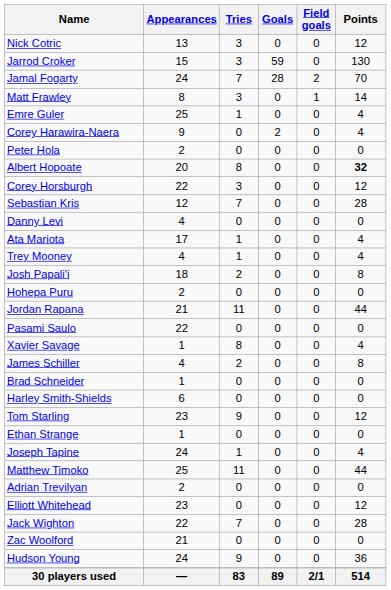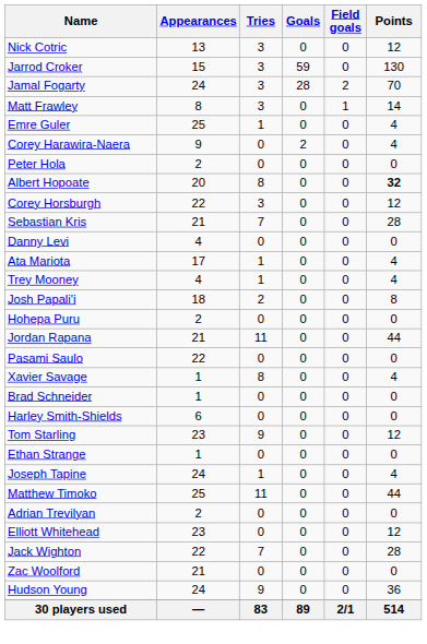 <table class="wikitable sortable" style="text-align: center;">
 <tr>
 <th style="width:12em">Name</th>
 <th><a href='#'>Appearances</a></th>
 <th style="width:3em"><a href='#'>Tries</a></th>
 <th style="width:3em"><a href='#'>Goals</a></th>
 <th style="width:3em"><a href='#'>Field goals</a></th>
 <th style="width:4em">Points</th>
 </tr>
 <tr>
 <td style="text-align:left;"><a href='#'>Nick Cotric</a></td>
 <td>13</td>
 <td>3</td>
 <td>0</td>
 <td>0</td>
 <td>12</td>
 </tr>
 <tr>
 <td style="text-align:left;"><a href='#'>Jarrod Croker</a></td>
 <td>15</td>
 <td>3</td>
 <td>59</td>
 <td>0</td>
 <td>130</td>
 </tr>
 <tr>
 <td style="text-align:left;"><a href='#'>Jamal Fogarty</a></td>
 <td>24</td>
-<td>7</td>
+<td>3</td>
 <td>28</td>
 <td>2</td>
 <td>70</td>
 </tr>
 <tr>
 <td style="text-align:left;"><a href='#'>Matt Frawley</a></td>
 <td>8</td>
 <td>3</td>
 <td>0</td>
 <td>1</td>
 <td>14</td>
 </tr>
 <tr>
 <td style="text-align:left;"><a href='#'>Emre Guler</a></td>
 <td>25</td>
 <td>1</td>
 <td>0</td>
 <td>0</td>
 <td>4</td>
 </tr>
 <tr>
 <td style="text-align:left;"><a href='#'>Corey Harawira-Naera</a></td>
 <td>9</td>
 <td>0</td>
 <td>2</td>
 <td>0</td>
 <td>4</td>
 </tr>
 <tr>
 <td style="text-align:left;"><a href='#'>Peter Hola</a></td>
 <td>2</td>
 <td>0</td>
 <td>0</td>
 <td>0</td>
 <td>0</td>
 </tr>
 <tr>
 <td style="text-align:left;"><a href='#'>Albert Hopoate</a></td>
 <td>20</td>
 <td>8</td>
 <td>0</td>
 <td>0</td>
 <td><strong>32</strong></td>
 </tr>
 <tr>
 <td style="text-align:left;"><a href='#'>Corey Horsburgh</a></td>
 <td>22</td>
 <td>3</td>
 <td>0</td>
 <td>0</td>
 <td>12</td>
 </tr>
 <tr>
 <td style="text-align:left;"><a href='#'>Sebastian Kris</a></td>
-<td>12</td>
+<td>21</td>
 <td>7</td>
 <td>0</td>
 <td>0</td>
 <td>28</td>
 </tr>
 <tr>
 <td style="text-align:left;"><a href='#'>Danny Levi</a></td>
 <td>4</td>
 <td>0</td>
 <td>0</td>
 <td>0</td>
 <td>0</td>
 </tr>
 <tr>
 <td style="text-align:left;"><a href='#'>Ata Mariota</a></td>
 <td>17</td>
 <td>1</td>
 <td>0</td>
 <td>0</td>
 <td>4</td>
 </tr>
 <tr>
 <td style="text-align:left;"><a href='#'>Trey Mooney</a></td>
 <td>4</td>
 <td>1</td>
 <td>0</td>
 <td>0</td>
 <td>4</td>
 </tr>
 <tr>
 <td style="text-align:left;"><a href='#'>Josh Papali'i</a></td>
 <td>18</td>
 <td>2</td>
 <td>0</td>
 <td>0</td>
 <td>8</td>
 </tr>
 <tr>
 <td style="text-align:left;"><a href='#'>Hohepa Puru</a></td>
 <td>2</td>
 <td>0</td>
 <td>0</td>
 <td>0</td>
 <td>0</td>
 </tr>
 <tr>
 <td style="text-align:left;"><a href='#'>Jordan Rapana</a></td>
 <td>21</td>
 <td>11</td>
 <td>0</td>
 <td>0</td>
 <td>44</td>
 </tr>
 <tr>
 <td style="text-align:left;"><a href='#'>Pasami Saulo</a></td>
 <td>22</td>
 <td>0</td>
 <td>0</td>
 <td>0</td>
 <td>0</td>
 </tr>
 <tr>
 <td style="text-align:left;"><a href='#'>Xavier Savage</a></td>
 <td>1</td>
 <td>8</td>
 <td>0</td>
 <td>0</td>
 <td>4</td>
-</tr>
-<tr>
-<td style="text-align:left;"><a href='#'>James Schiller</a></td>
-<td>4</td>
-<td>2</td>
-<td>0</td>
-<td>0</td>
-<td>8</td>
 </tr>
 <tr>
 <td style="text-align:left;"><a href='#'>Brad Schneider</a></td>
 <td>1</td>
 <td>0</td>
 <td>0</td>
 <td>0</td>
 <td>0</td>
 </tr>
 <tr>
 <td style="text-align:left;"><a href='#'>Harley Smith-Shields</a></td>
 <td>6</td>
 <td>0</td>
 <td>0</td>
 <td>0</td>
 <td>0</td>
 </tr>
 <tr>
 <td style="text-align:left;"><a href='#'>Tom Starling</a></td>
 <td>23</td>
 <td>9</td>
 <td>0</td>
 <td>0</td>
 <td>12</td>
 </tr>
 <tr>
 <td style="text-align:left;"><a href='#'>Ethan Strange</a></td>
 <td>1</td>
 <td>0</td>
 <td>0</td>
 <td>0</td>
 <td>0</td>
 </tr>
 <tr>
 <td style="text-align:left;"><a href='#'>Joseph Tapine</a></td>
 <td>24</td>
 <td>1</td>
 <td>0</td>
 <td>0</td>
 <td>4</td>
 </tr>
 <tr>
 <td style="text-align:left;"><a href='#'>Matthew Timoko</a></td>
 <td>25</td>
 <td>11</td>
 <td>0</td>
 <td>0</td>
 <td>44</td>
 </tr>
 <tr>
 <td style="text-align:left;"><a href='#'>Adrian Trevilyan</a></td>
 <td>2</td>
 <td>0</td>
 <td>0</td>
 <td>0</td>
 <td>0</td>
 </tr>
 <tr>
 <td style="text-align:left;"><a href='#'>Elliott Whitehead</a></td>
 <td>23</td>
 <td>0</td>
 <td>0</td>
 <td>0</td>
 <td>12</td>
 </tr>
 <tr>
 <td style="text-align:left;"><a href='#'>Jack Wighton</a></td>
 <td>22</td>
 <td>7</td>
 <td>0</td>
 <td>0</td>
 <td>28</td>
 </tr>
 <tr>
 <td style="text-align:left;"><a href='#'>Zac Woolford</a></td>
 <td>21</td>
 <td>0</td>
 <td>0</td>
 <td>0</td>
 <td>0</td>
 </tr>
 <tr>
 <td style="text-align:left;"><a href='#'>Hudson Young</a></td>
 <td>24</td>
 <td>9</td>
 <td>0</td>
 <td>0</td>
 <td>36</td>
 </tr>
 <tr>
 </tr>
 <tr class="sortbottom">
 <th>30 players used</th>
 <th>—</th>
 <th>83</th>
 <th>89</th>
 <th>2/1</th>
 <th>514</th>
 </tr>
 </table>
